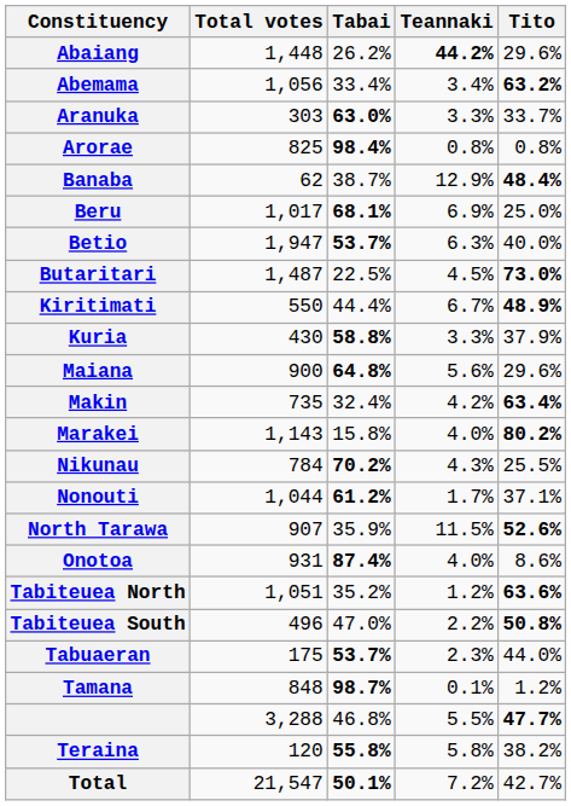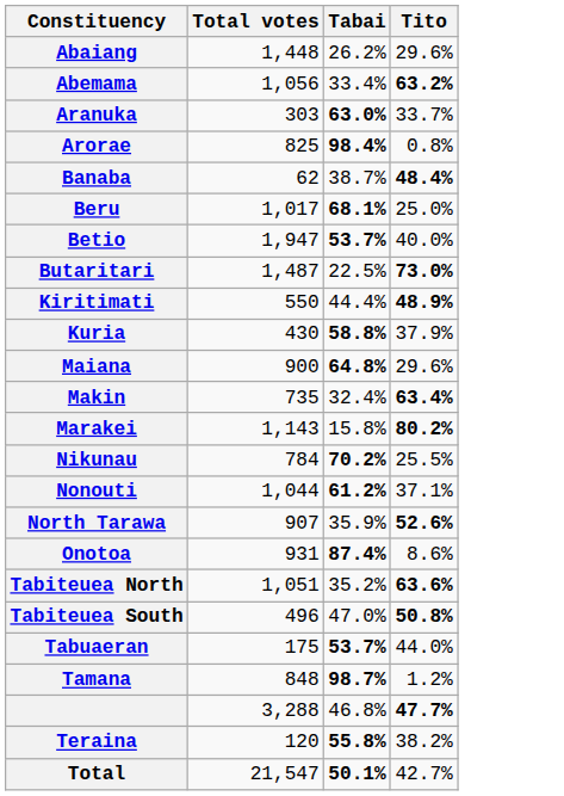 <table class="wikitable sortable" style="text-align:right">
 <tr>
 <th scope="col">Constituency</th>
 <th>Total votes</th>
 <th scope="col">Tabai</th>
-<th scope="col">Teannaki</th>
 <th scope="col">Tito</th>
 </tr>
 <tr>
 <th scope="row"><a href='#'>Abaiang</a></th>
 <td>1,448</td>
 <td>26.2%</td>
-<td><strong>44.2%</strong></td>
 <td>29.6%</td>
 </tr>
 <tr>
 <th scope="row"><a href='#'>Abemama</a></th>
 <td>1,056</td>
 <td>33.4%</td>
-<td>3.4%</td>
 <td><strong>63.2%</strong></td>
 </tr>
 <tr>
 <th scope="row"><a href='#'>Aranuka</a></th>
 <td>303</td>
 <td><strong>63.0%</strong></td>
-<td>3.3%</td>
 <td>33.7%</td>
 </tr>
 <tr>
 <th scope="row"><a href='#'>Arorae</a></th>
 <td>825</td>
 <td><strong>98.4%</strong></td>
 <td>0.8%</td>
-<td>0.8%</td>
 </tr>
 <tr>
 <th scope="row"><a href='#'>Banaba</a></th>
 <td>62</td>
 <td>38.7%</td>
-<td>12.9%</td>
 <td><strong>48.4%</strong></td>
 </tr>
 <tr>
 <th scope="row"><a href='#'>Beru</a></th>
 <td>1,017</td>
 <td><strong>68.1%</strong></td>
-<td>6.9%</td>
 <td>25.0%</td>
 </tr>
 <tr>
 <th scope="row"><a href='#'>Betio</a></th>
 <td>1,947</td>
 <td><strong>53.7%</strong></td>
-<td>6.3%</td>
 <td>40.0%</td>
 </tr>
 <tr>
 <th scope="row"><a href='#'>Butaritari</a></th>
 <td>1,487</td>
 <td>22.5%</td>
-<td>4.5%</td>
 <td><strong>73.0%</strong></td>
 </tr>
 <tr>
 <th scope="row"><a href='#'>Kiritimati</a></th>
 <td>550</td>
 <td>44.4%</td>
-<td>6.7%</td>
 <td><strong>48.9%</strong></td>
 </tr>
 <tr>
 <th scope="row"><a href='#'>Kuria</a></th>
 <td>430</td>
 <td><strong>58.8%</strong></td>
-<td>3.3%</td>
 <td>37.9%</td>
 </tr>
 <tr>
 <th scope="row"><a href='#'>Maiana</a></th>
 <td>900</td>
 <td><strong>64.8%</strong></td>
-<td>5.6%</td>
 <td>29.6%</td>
 </tr>
 <tr>
 <th scope="row"><a href='#'>Makin</a></th>
 <td>735</td>
 <td>32.4%</td>
-<td>4.2%</td>
 <td><strong>63.4%</strong></td>
 </tr>
 <tr>
 <th scope="row"><a href='#'>Marakei</a></th>
 <td>1,143</td>
 <td>15.8%</td>
-<td>4.0%</td>
 <td><strong>80.2%</strong></td>
 </tr>
 <tr>
 <th scope="row"><a href='#'>Nikunau</a></th>
 <td>784</td>
 <td><strong>70.2%</strong></td>
-<td>4.3%</td>
 <td>25.5%</td>
 </tr>
 <tr>
 <th scope="row"><a href='#'>Nonouti</a></th>
 <td>1,044</td>
 <td><strong>61.2%</strong></td>
-<td>1.7%</td>
 <td>37.1%</td>
 </tr>
 <tr>
 <th scope="row"><a href='#'>North Tarawa</a></th>
 <td>907</td>
 <td>35.9%</td>
-<td>11.5%</td>
 <td><strong>52.6%</strong></td>
 </tr>
 <tr>
 <th scope="row"><a href='#'>Onotoa</a></th>
 <td>931</td>
 <td><strong>87.4%</strong></td>
-<td>4.0%</td>
 <td>8.6%</td>
 </tr>
 <tr>
 <th scope="row"><a href='#'>Tabiteuea</a> North</th>
 <td>1,051</td>
 <td>35.2%</td>
-<td>1.2%</td>
 <td><strong>63.6%</strong></td>
 </tr>
 <tr>
 <th scope="row"><a href='#'>Tabiteuea</a> South</th>
 <td>496</td>
 <td>47.0%</td>
-<td>2.2%</td>
 <td><strong>50.8%</strong></td>
 </tr>
 <tr>
 <th scope="row"><a href='#'>Tabuaeran</a></th>
 <td>175</td>
 <td><strong>53.7%</strong></td>
-<td>2.3%</td>
 <td>44.0%</td>
 </tr>
 <tr>
 <th scope="row"><a href='#'>Tamana</a></th>
 <td>848</td>
 <td><strong>98.7%</strong></td>
-<td>0.1%</td>
 <td>1.2%</td>
 </tr>
 <tr>
 <th scope="row"><a href='#'></a></th>
 <td>3,288</td>
 <td>46.8%</td>
-<td>5.5%</td>
 <td><strong>47.7%</strong></td>
 </tr>
 <tr>
 <th scope="row"><a href='#'>Teraina</a></th>
 <td>120</td>
 <td><strong>55.8%</strong></td>
-<td>5.8%</td>
 <td>38.2%</td>
 </tr>
 <tr class="sortbottom">
 <th>Total</th>
 <td>21,547</td>
 <td><strong>50.1%</strong></td>
-<td>7.2%</td>
 <td>42.7%</td>
 </tr>
 </table>
